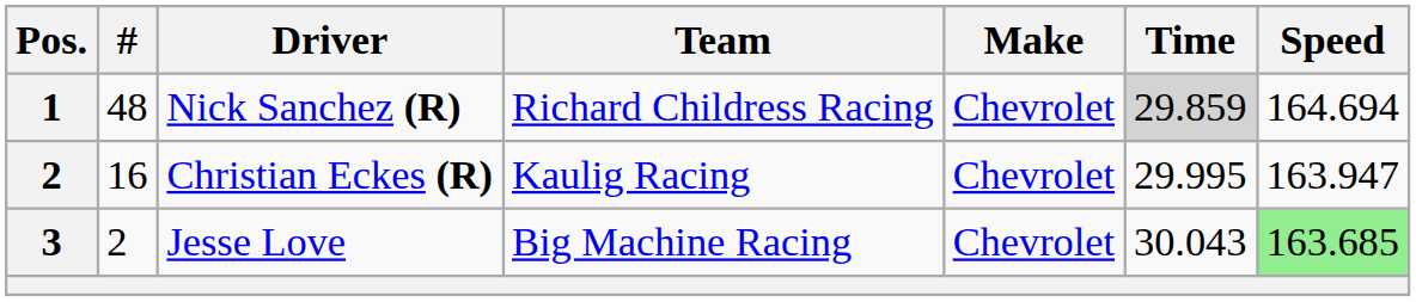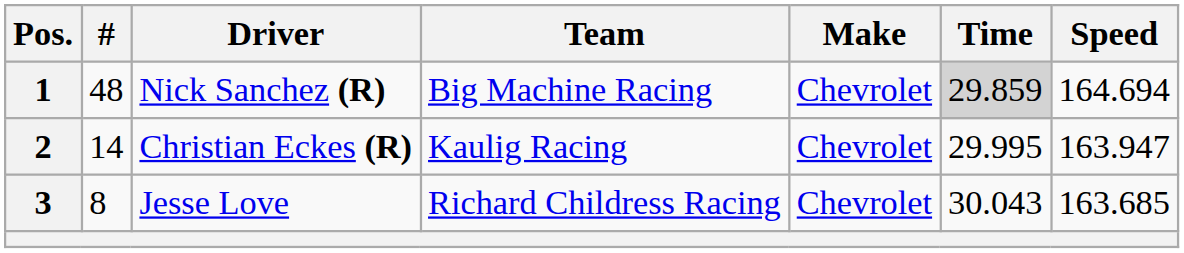 <table class="wikitable" style="font-size:95%">
 <tr>
 <th>Pos.</th>
 <th>#</th>
 <th>Driver</th>
 <th>Team</th>
 <th>Make</th>
 <th>Time</th>
 <th>Speed</th>
 </tr>
 <tr>
 <th>1</th>
 <td>48</td>
 <td><a href='#'>Nick Sanchez</a> <strong>(R)</strong></td>
-<td><a href='#'>Richard Childress Racing</a></td>
+<td><a href='#'>Big Machine Racing</a></td>
 <td><a href='#'>Chevrolet</a></td>
 <td style="background: lightgrey;">29.859</td>
 <td>164.694</td>
 </tr>
 <tr>
 <th>2</th>
-<td>16</td>
+<td>14</td>
 <td><a href='#'>Christian Eckes</a> <strong>(R)</strong></td>
 <td><a href='#'>Kaulig Racing</a></td>
 <td><a href='#'>Chevrolet</a></td>
 <td>29.995</td>
 <td>163.947</td>
 </tr>
 <tr>
 <th>3</th>
-<td>2</td>
+<td>8</td>
 <td><a href='#'>Jesse Love</a></td>
-<td><a href='#'>Big Machine Racing</a></td>
+<td><a href='#'>Richard Childress Racing</a></td>
 <td><a href='#'>Chevrolet</a></td>
 <td>30.043</td>
-<td style="background: lightgreen;">163.685</td>
+<td>163.685</td>
 </tr>
 <tr>
 <th colspan="7"></th>
 </tr>
 </table>
